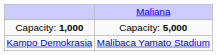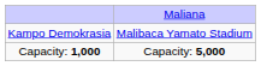 <table class="wikitable" style="text-align:center">
 <tr style="background-color:#CCCCFF">
 <td></td>
 <td> <a href='#'>Maliana</a></td>
 </tr>
 <tr>
+<td><a href='#'>Kampo Demokrasia</a></td>
+<td><a href='#'>Malibaca Yamato Stadium</a></td>
+</tr>
+<tr>
 <td>Capacity: <strong>1,000</strong></td>
 <td>Capacity: <strong>5,000</strong></td>
 </tr>
-<tr>
-<td><a href='#'>Kampo Demokrasia</a></td>
-<td><a href='#'>Malibaca Yamato Stadium</a></td>
-</tr>
 </table>
